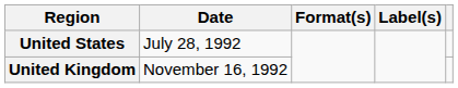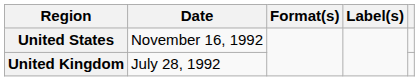 <table class="wikitable plainrowheaders">
 <tr>
 <th scope="col">Region</th>
 <th scope="col">Date</th>
 <th scope="col">Format(s)</th>
 <th scope="col">Label(s)</th>
 <th scope="col"></th>
 </tr>
 <tr>
 <th scope="row">United States</th>
-<td>July 28, 1992</td>
+<td>November 16, 1992</td>
 <td rowspan="2"></td>
 <td rowspan="2"></td>
 <td></td>
 </tr>
 <tr>
 <th scope="row">United Kingdom</th>
-<td>November 16, 1992</td>
+<td>July 28, 1992</td>
 <td></td>
 </tr>
 </table>
